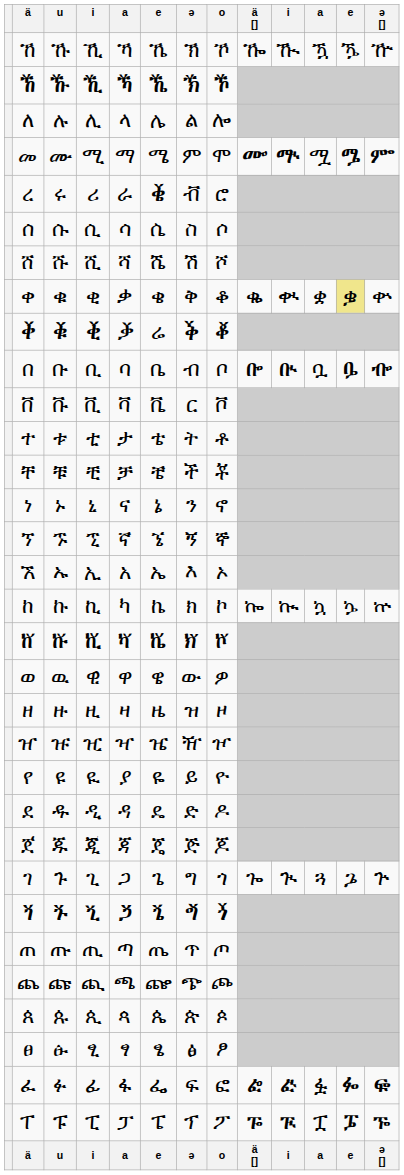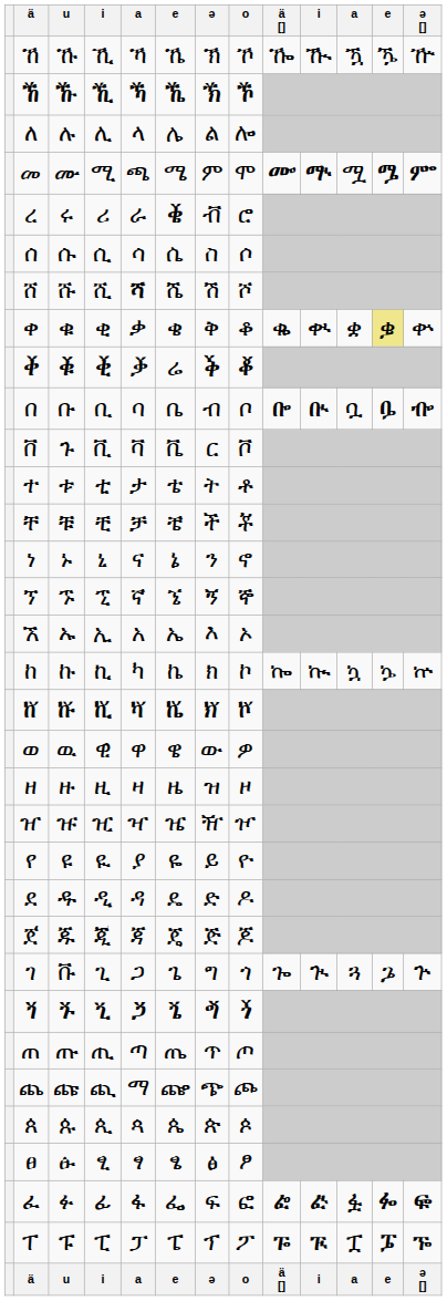 <table class="wikitable" style="text-align:center">
 <tr valign=top>
 <th> </th>
 <th>ä<br></th>
 <th>u</th>
 <th>i</th>
 <th>a</th>
 <th>e</th>
 <th>ə<br></th>
 <th>o</th>
 <th>ä<br>[]</th>
 <th>i</th>
 <th>a</th>
 <th>e</th>
 <th>ə<br>[]</th>
 </tr>
 <tr style="font-size:2em">
 <th style="font-size:0.5em"></th>
 <td>ኸ</td>
 <td>ኹ</td>
 <td>ኺ</td>
 <td>ኻ</td>
 <td>ኼ</td>
 <td>ኽ</td>
 <td>ኾ</td>
 <td>ዀ</td>
 <td>ዂ</td>
 <td>ዃ</td>
 <td>ዄ</td>
 <td>ዅ</td>
 </tr>
 <tr style="font-size:2em">
 <th style="font-size:0.5em"></th>
 <td>ⷐ</td>
 <td>ⷑ</td>
 <td>ⷒ</td>
 <td>ⷓ</td>
 <td>ⷔ</td>
 <td>ⷕ</td>
 <td>ⷖ</td>
 <td colspan="6" style="background:#ccc;"> </td>
 </tr>
 <tr style="font-size:2em">
 <th style="font-size:0.5em"></th>
 <td>ለ</td>
 <td>ሉ</td>
 <td>ሊ</td>
 <td>ላ</td>
 <td>ሌ</td>
 <td>ል</td>
 <td>ሎ</td>
 <td colspan="6" style="background:#ccc;"> </td>
 </tr>
 <tr style="font-size:2em">
 <th style="font-size:0.5em"></th>
 <td>መ</td>
 <td>ሙ</td>
 <td>ሚ</td>
-<td>ማ</td>
+<td>ጫ</td>
 <td>ሜ</td>
 <td>ም</td>
 <td>ሞ</td>
 <td>ᎀ</td>
 <td>ᎁ</td>
 <td>ሟ</td>
 <td>ᎂ</td>
 <td>ᎃ</td>
 </tr>
 <tr style="font-size:2em">
 <th style="font-size:0.5em"></th>
 <td>ረ</td>
 <td>ሩ</td>
 <td>ሪ</td>
 <td>ራ</td>
 <td>ⷄ</td>
 <td>ቭ</td>
 <td>ሮ</td>
 <td colspan="6" style="background:#ccc;"> </td>
 </tr>
 <tr style="font-size:2em">
 <th style="font-size:0.5em"></th>
 <td>ሰ</td>
 <td>ሱ</td>
 <td>ሲ</td>
 <td>ሳ</td>
 <td>ሴ</td>
 <td>ስ</td>
 <td>ሶ</td>
 <td colspan="6" style="background:#ccc;"> </td>
 </tr>
 <tr style="font-size:2em">
 <th style="font-size:0.5em"></th>
 <td>ሸ</td>
 <td>ሹ</td>
 <td>ሺ</td>
-<td>ሻ</td>
+<td><strong>ሻ</strong></td>
 <td>ሼ</td>
 <td>ሽ</td>
 <td>ሾ</td>
 <td colspan="6" style="background:#ccc;"> </td>
 </tr>
 <tr style="font-size:2em">
 <th style="font-size:0.5em"></th>
 <td>ቀ</td>
 <td>ቁ</td>
 <td>ቂ</td>
 <td>ቃ</td>
 <td>ቄ</td>
 <td>ቅ</td>
 <td>ቆ</td>
 <td>ቈ</td>
 <td>ቊ</td>
 <td>ቋ</td>
 <td style="background: khaki;">ቌ</td>
 <td>ቍ</td>
 </tr>
 <tr style="font-size:2em">
 <th style="font-size:0.5em"></th>
 <td>ⷀ</td>
 <td>ⷁ</td>
 <td>ⷂ</td>
 <td>ⷃ</td>
 <td>ሬ</td>
 <td>ⷅ</td>
 <td>ⷆ</td>
 <td colspan="6" style="background:#ccc;"> </td>
 </tr>
 <tr style="font-size:2em">
 <th style="font-size:0.5em"></th>
 <td>በ</td>
 <td>ቡ</td>
 <td>ቢ</td>
 <td>ባ</td>
 <td>ቤ</td>
 <td>ብ</td>
 <td>ቦ</td>
 <td>ᎄ</td>
 <td>ᎅ</td>
 <td>ቧ</td>
 <td>ᎆ</td>
 <td>ᎇ</td>
 </tr>
 <tr style="font-size:2em">
 <th style="font-size:0.5em"></th>
 <td>ቨ</td>
-<td>ቩ</td>
+<td>ጉ</td>
 <td>ቪ</td>
 <td>ቫ</td>
 <td>ቬ</td>
 <td>ር</td>
 <td>ቮ</td>
 <td colspan="6" style="background:#ccc;"> </td>
 </tr>
 <tr style="font-size:2em">
 <th style="font-size:0.5em"></th>
 <td>ተ</td>
 <td>ቱ</td>
 <td>ቲ</td>
 <td>ታ</td>
 <td>ቴ</td>
 <td>ት</td>
 <td>ቶ</td>
 <td colspan="6" style="background:#ccc;"> </td>
 </tr>
 <tr style="font-size:2em">
 <th style="font-size:0.5em"></th>
 <td>ቸ</td>
 <td>ቹ</td>
 <td>ቺ</td>
 <td>ቻ</td>
 <td>ቼ</td>
 <td>ች</td>
 <td>ቾ</td>
 <td colspan="6" style="background:#ccc;"> </td>
 </tr>
 <tr style="font-size:2em">
 <th style="font-size:0.5em"></th>
 <td>ነ</td>
 <td>ኑ</td>
 <td>ኒ</td>
 <td>ና</td>
 <td>ኔ</td>
 <td>ን</td>
 <td>ኖ</td>
 <td colspan="6" style="background:#ccc;"> </td>
 </tr>
 <tr style="font-size:2em">
 <th style="font-size:0.5em"></th>
 <td>ኘ</td>
 <td>ኙ</td>
 <td>ኚ</td>
 <td>ኛ</td>
 <td>ኜ</td>
 <td>ኝ</td>
 <td>ኞ</td>
 <td colspan="6" style="background:#ccc;"> </td>
 </tr>
 <tr style="font-size:2em">
 <th style="font-size:0.5em"></th>
 <td>ኧ</td>
 <td>ኡ</td>
 <td>ኢ</td>
 <td>አ</td>
 <td>ኤ</td>
 <td>እ</td>
 <td>ኦ</td>
 <td colspan="6" style="background:#ccc;"> </td>
 </tr>
 <tr style="font-size:2em">
 <th style="font-size:0.5em"></th>
 <td>ከ</td>
 <td>ኩ</td>
 <td>ኪ</td>
 <td>ካ</td>
 <td>ኬ</td>
 <td>ክ</td>
 <td>ኮ</td>
 <td>ኰ</td>
 <td>ኲ</td>
 <td>ኳ</td>
 <td>ኴ</td>
 <td>ኵ</td>
 </tr>
 <tr style="font-size:2em">
 <th style="font-size:0.5em"></th>
 <td>ⷈ</td>
 <td>ⷉ</td>
 <td>ⷊ</td>
 <td>ⷋ</td>
 <td>ⷌ</td>
 <td>ⷍ</td>
 <td>ⷎ</td>
 <td colspan="6" style="background:#ccc;"> </td>
 </tr>
 <tr style="font-size:2em">
 <th style="font-size:0.5em"></th>
 <td>ወ</td>
 <td>ዉ</td>
 <td>ዊ</td>
 <td>ዋ</td>
 <td>ዌ</td>
 <td>ው</td>
 <td>ዎ</td>
 <td colspan="6" style="background:#ccc;"> </td>
 </tr>
 <tr style="font-size:2em">
 <th style="font-size:0.5em"></th>
 <td>ዘ</td>
 <td>ዙ</td>
 <td>ዚ</td>
 <td>ዛ</td>
 <td>ዜ</td>
 <td>ዝ</td>
 <td>ዞ</td>
 <td colspan="6" style="background:#ccc;"> </td>
 </tr>
 <tr style="font-size:2em">
 <th style="font-size:0.5em"></th>
 <td>ዠ</td>
 <td>ዡ</td>
 <td>ዢ</td>
 <td>ዣ</td>
 <td>ዤ</td>
 <td>ዥ</td>
 <td>ዦ</td>
 <td colspan="6" style="background:#ccc;"> </td>
 </tr>
 <tr style="font-size:2em">
 <th style="font-size:0.5em"></th>
 <td>የ</td>
 <td>ዩ</td>
 <td>ዪ</td>
 <td>ያ</td>
 <td>ዬ</td>
 <td>ይ</td>
 <td>ዮ</td>
 <td colspan="6" style="background:#ccc;"> </td>
 </tr>
 <tr style="font-size:2em">
 <th style="font-size:0.5em"></th>
 <td>ደ</td>
 <td>ዱ</td>
 <td>ዲ</td>
 <td>ዳ</td>
 <td>ዴ</td>
 <td>ድ</td>
 <td>ዶ</td>
 <td colspan="6" style="background:#ccc;"> </td>
 </tr>
 <tr style="font-size:2em">
 <th style="font-size:0.5em"></th>
 <td>ጀ</td>
 <td>ጁ</td>
 <td>ጂ</td>
 <td>ጃ</td>
 <td>ጄ</td>
 <td>ጅ</td>
 <td>ጆ</td>
 <td colspan="6" style="background:#ccc;"> </td>
 </tr>
 <tr style="font-size:2em">
 <th style="font-size:0.5em"></th>
 <td>ገ</td>
-<td>ጉ</td>
+<td>ቩ</td>
 <td>ጊ</td>
 <td>ጋ</td>
 <td>ጌ</td>
 <td>ግ</td>
 <td>ጎ</td>
 <td>ጐ</td>
 <td>ጒ</td>
 <td>ጓ</td>
 <td>ጔ</td>
 <td>ጕ</td>
 </tr>
 <tr style="font-size:2em">
 <th style="font-size:0.5em"></th>
 <td>ⷘ</td>
 <td>ⷙ</td>
 <td>ⷚ</td>
 <td>ⷛ</td>
 <td>ⷜ</td>
 <td>ⷝ</td>
 <td>ⷞ</td>
 <td colspan="6" style="background:#ccc;"> </td>
 </tr>
 <tr style="font-size:2em">
 <th style="font-size:0.5em"></th>
 <td>ጠ</td>
 <td>ጡ</td>
 <td>ጢ</td>
 <td>ጣ</td>
 <td>ጤ</td>
 <td>ጥ</td>
 <td>ጦ</td>
 <td colspan="6" style="background:#ccc;"> </td>
 </tr>
 <tr style="font-size:2em">
 <th style="font-size:0.5em"></th>
 <td>ጨ</td>
 <td>ጩ</td>
 <td>ጪ</td>
-<td>ጫ</td>
+<td>ማ</td>
 <td>ጬ</td>
 <td>ጭ</td>
 <td>ጮ</td>
 <td colspan="6" style="background:#ccc;"> </td>
 </tr>
 <tr style="font-size:2em">
 <th style="font-size:0.5em"></th>
 <td>ጰ</td>
 <td>ጱ</td>
 <td>ጲ</td>
 <td>ጳ</td>
 <td>ጴ</td>
 <td>ጵ</td>
 <td>ጶ</td>
 <td colspan="6" style="background:#ccc;"> </td>
 </tr>
 <tr style="font-size:2em">
 <th style="font-size:0.5em"></th>
 <td>ፀ</td>
 <td>ፁ</td>
 <td>ፂ</td>
 <td>ፃ</td>
 <td>ፄ</td>
 <td>ፅ</td>
 <td>ፆ</td>
 <td colspan="6" style="background:#ccc;"> </td>
 </tr>
 <tr style="font-size:2em">
 <th style="font-size:0.5em"></th>
 <td>ፈ</td>
 <td>ፉ</td>
 <td>ፊ</td>
 <td>ፋ</td>
 <td>ፌ</td>
 <td>ፍ</td>
 <td>ፎ</td>
 <td>ᎈ</td>
 <td>ᎉ</td>
 <td>ፏ</td>
 <td>ᎊ</td>
 <td>ᎋ</td>
 </tr>
 <tr style="font-size:2em">
 <th style="font-size:0.5em"></th>
 <td>ፐ</td>
 <td>ፑ</td>
 <td>ፒ</td>
 <td>ፓ</td>
 <td>ፔ</td>
 <td>ፕ</td>
 <td>ፖ</td>
 <td>ᎌ</td>
 <td>ᎍ</td>
 <td>ፗ</td>
 <td>ᎎ</td>
 <td>ᎏ</td>
 </tr>
 <tr>
 <th> </th>
 <th>ä<br></th>
 <th>u</th>
 <th>i</th>
 <th>a</th>
 <th>e</th>
 <th>ə<br></th>
 <th>o</th>
 <th>ä<br>[]</th>
 <th>i</th>
 <th>a</th>
 <th>e</th>
 <th>ə<br>[]</th>
 </tr>
 </table>
